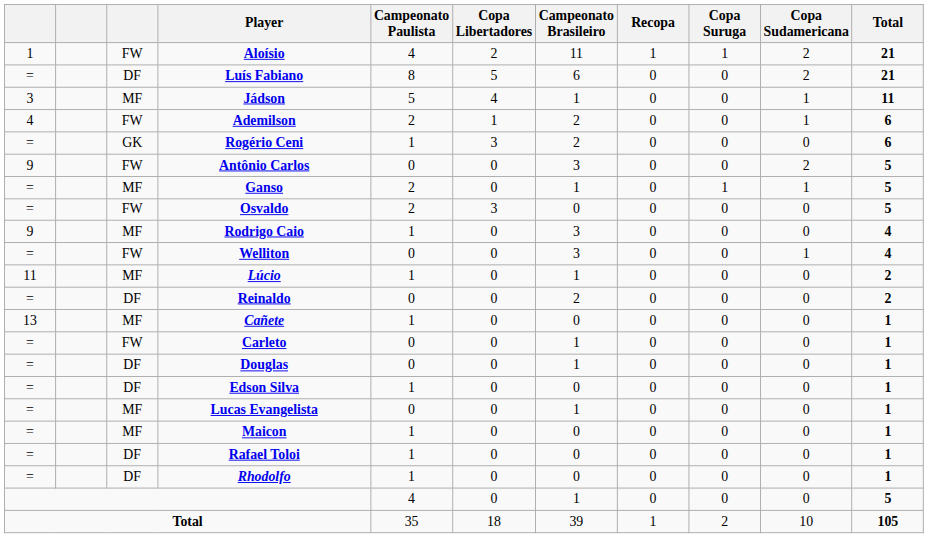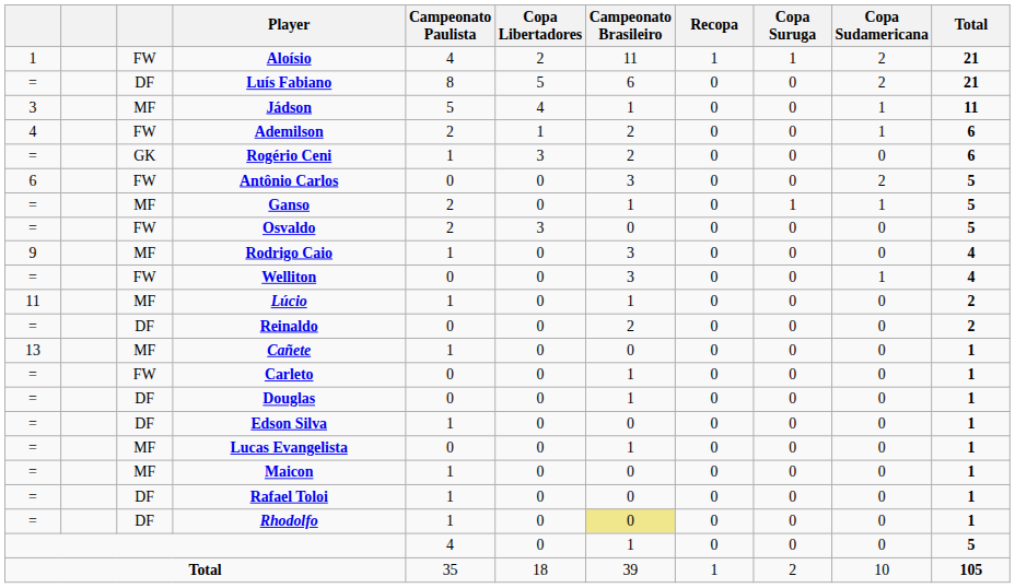 <table class="wikitable" style="font-size: 93%; text-align: center;">
 <tr>
 <th width=48></th>
 <th width=48></th>
 <th width=48></th>
 <th width=222>Player</th>
 <th width=70>Campeonato Paulista</th>
 <th width=70>Copa Libertadores</th>
 <th width=70>Campeonato Brasileiro</th>
 <th width=70>Recopa</th>
 <th width=70>Copa Suruga</th>
 <th width=70>Copa Sudamericana</th>
 <th width=70>Total</th>
 </tr>
 <tr>
 <td>1</td>
 <td></td>
 <td>FW</td>
 <td><strong><a href='#'>Aloísio</a></strong></td>
 <td>4</td>
 <td>2</td>
 <td>11</td>
 <td>1</td>
 <td>1</td>
 <td>2</td>
 <td><strong>21</strong></td>
 </tr>
 <tr>
 <td>=</td>
 <td></td>
 <td>DF</td>
 <td><strong><a href='#'>Luís Fabiano</a></strong></td>
 <td>8</td>
 <td>5</td>
 <td>6</td>
 <td>0</td>
 <td>0</td>
 <td>2</td>
 <td><strong>21</strong></td>
 </tr>
 <tr>
 <td>3</td>
 <td></td>
 <td>MF</td>
 <td><strong><a href='#'>Jádson</a></strong></td>
 <td>5</td>
 <td>4</td>
 <td>1</td>
 <td>0</td>
 <td>0</td>
 <td>1</td>
 <td><strong>11</strong></td>
 </tr>
 <tr>
 <td>4</td>
 <td></td>
 <td>FW</td>
 <td><strong><a href='#'>Ademilson</a></strong></td>
 <td>2</td>
 <td>1</td>
 <td>2</td>
 <td>0</td>
 <td>0</td>
 <td>1</td>
 <td><strong>6</strong></td>
 </tr>
 <tr>
 <td>=</td>
 <td></td>
 <td>GK</td>
 <td><strong><a href='#'>Rogério Ceni</a></strong></td>
 <td>1</td>
 <td>3</td>
 <td>2</td>
 <td>0</td>
 <td>0</td>
 <td>0</td>
 <td><strong>6</strong></td>
 </tr>
 <tr>
-<td>9</td>
+<td>6</td>
 <td></td>
 <td>FW</td>
 <td><strong><a href='#'>Antônio Carlos</a></strong></td>
 <td>0</td>
 <td>0</td>
 <td>3</td>
 <td>0</td>
 <td>0</td>
 <td>2</td>
 <td><strong>5</strong></td>
 </tr>
 <tr>
 <td>=</td>
 <td></td>
 <td>MF</td>
 <td><strong><a href='#'>Ganso</a></strong></td>
 <td>2</td>
 <td>0</td>
 <td>1</td>
 <td>0</td>
 <td>1</td>
 <td>1</td>
 <td><strong>5</strong></td>
 </tr>
 <tr>
 <td>=</td>
 <td></td>
 <td>FW</td>
 <td><strong><a href='#'>Osvaldo</a></strong></td>
 <td>2</td>
 <td>3</td>
 <td>0</td>
 <td>0</td>
 <td>0</td>
 <td>0</td>
 <td><strong>5</strong></td>
 </tr>
 <tr>
 <td>9</td>
 <td></td>
 <td>MF</td>
 <td><strong><a href='#'>Rodrigo Caio</a></strong></td>
 <td>1</td>
 <td>0</td>
 <td>3</td>
 <td>0</td>
 <td>0</td>
 <td>0</td>
 <td><strong>4</strong></td>
 </tr>
 <tr>
 <td>=</td>
 <td></td>
 <td>FW</td>
 <td><strong><a href='#'>Welliton</a></strong></td>
 <td>0</td>
 <td>0</td>
 <td>3</td>
 <td>0</td>
 <td>0</td>
 <td>1</td>
 <td><strong>4</strong></td>
 </tr>
 <tr>
 <td>11</td>
 <td></td>
 <td>MF</td>
 <td><strong><em><a href='#'>Lúcio</a></em></strong></td>
 <td>1</td>
 <td>0</td>
 <td>1</td>
 <td>0</td>
 <td>0</td>
 <td>0</td>
 <td><strong>2</strong></td>
 </tr>
 <tr>
 <td>=</td>
 <td></td>
 <td>DF</td>
 <td><strong><a href='#'>Reinaldo</a></strong></td>
 <td>0</td>
 <td>0</td>
 <td>2</td>
 <td>0</td>
 <td>0</td>
 <td>0</td>
 <td><strong>2</strong></td>
 </tr>
 <tr>
 <td>13</td>
 <td></td>
 <td>MF</td>
 <td><strong><em><a href='#'>Cañete</a></em></strong></td>
 <td>1</td>
 <td>0</td>
 <td>0</td>
 <td>0</td>
 <td>0</td>
 <td>0</td>
 <td><strong>1</strong></td>
 </tr>
 <tr>
 <td>=</td>
 <td></td>
 <td>FW</td>
 <td><strong><a href='#'>Carleto</a></strong></td>
 <td>0</td>
 <td>0</td>
 <td>1</td>
 <td>0</td>
 <td>0</td>
 <td>0</td>
 <td><strong>1</strong></td>
 </tr>
 <tr>
 <td>=</td>
 <td></td>
 <td>DF</td>
 <td><strong><a href='#'>Douglas</a></strong></td>
 <td>0</td>
 <td>0</td>
 <td>1</td>
 <td>0</td>
 <td>0</td>
 <td>0</td>
 <td><strong>1</strong></td>
 </tr>
 <tr>
 <td>=</td>
 <td></td>
 <td>DF</td>
 <td><strong><a href='#'>Edson Silva</a></strong></td>
 <td>1</td>
 <td>0</td>
 <td>0</td>
 <td>0</td>
 <td>0</td>
 <td>0</td>
 <td><strong>1</strong></td>
 </tr>
 <tr>
 <td>=</td>
 <td></td>
 <td>MF</td>
 <td><strong><a href='#'>Lucas Evangelista</a></strong></td>
 <td>0</td>
 <td>0</td>
 <td>1</td>
 <td>0</td>
 <td>0</td>
 <td>0</td>
 <td><strong>1</strong></td>
 </tr>
 <tr>
 <td>=</td>
 <td></td>
 <td>MF</td>
 <td><strong><a href='#'>Maicon</a></strong></td>
 <td>1</td>
 <td>0</td>
 <td>0</td>
 <td>0</td>
 <td>0</td>
 <td>0</td>
 <td><strong>1</strong></td>
 </tr>
 <tr>
 <td>=</td>
 <td></td>
 <td>DF</td>
 <td><strong><a href='#'>Rafael Toloi</a></strong></td>
 <td>1</td>
 <td>0</td>
 <td>0</td>
 <td>0</td>
 <td>0</td>
 <td>0</td>
 <td><strong>1</strong></td>
 </tr>
 <tr>
 <td>=</td>
 <td></td>
 <td>DF</td>
 <td><strong><em><a href='#'>Rhodolfo</a></em></strong></td>
 <td>1</td>
 <td>0</td>
-<td>0</td>
+<td style="background: khaki;">0</td>
 <td>0</td>
 <td>0</td>
 <td>0</td>
 <td><strong>1</strong></td>
 </tr>
 <tr>
 <td colspan=4></td>
 <td>4</td>
 <td>0</td>
 <td>1</td>
 <td>0</td>
 <td>0</td>
 <td>0</td>
 <td><strong>5</strong></td>
 </tr>
 <tr>
 <td colspan=4><strong>Total</strong></td>
 <td>35</td>
 <td>18</td>
 <td>39</td>
 <td>1</td>
 <td>2</td>
 <td>10</td>
 <td><strong>105</strong></td>
 </tr>
 </table>
